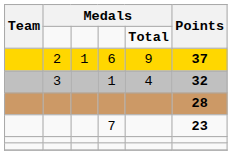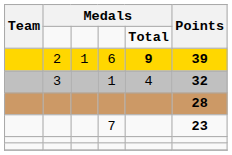 <table class="wikitable" style="text-align:center;">
 <tr>
 <th rowspan=2>Team</th>
 <th colspan=4>Medals</th>
 <th rowspan=2>Points</th>
 </tr>
 <tr>
 <td width=20px></td>
 <td width=20px></td>
 <td width=20px></td>
 <td><strong>Total</strong></td>
 </tr>
 <tr bgcolor=gold>
 <td align=left></td>
 <td>2</td>
 <td>1</td>
 <td>6</td>
-<td>9</td>
-<td><strong>37</strong></td>
+<td><strong>9</strong></td>
+<td><strong>39</strong></td>
 </tr>
 <tr bgcolor=silver>
 <td align=left></td>
 <td>3</td>
 <td></td>
 <td>1</td>
 <td>4</td>
 <td><strong>32</strong></td>
 </tr>
 <tr bgcolor="CC9966">
 <td align=left></td>
 <td></td>
 <td></td>
 <td></td>
 <td></td>
 <td><strong>28</strong></td>
 </tr>
 <tr>
 <td align=left></td>
 <td></td>
 <td></td>
 <td>7</td>
 <td></td>
 <td><strong>23</strong></td>
 </tr>
 <tr>
 <td align=left></td>
 <td></td>
 <td></td>
 <td></td>
 <td></td>
 <td></td>
 </tr>
 <tr>
 <td align=left></td>
 <td></td>
 <td></td>
 <td></td>
 <td></td>
 <td></td>
 </tr>
 <tr>
 </tr>
 </table>
